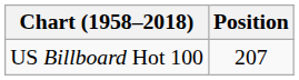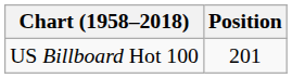 <table class="wikitable plainrowheaders">
 <tr>
 <th>Chart (1958–2018)</th>
 <th>Position</th>
 </tr>
 <tr>
 <td>US <em>Billboard</em> Hot 100</td>
-<td style="text-align:center;">207</td>
+<td style="text-align:center;">201</td>
 </tr>
 </table>
